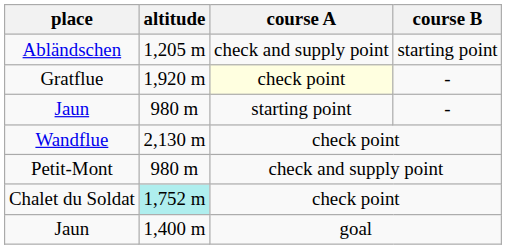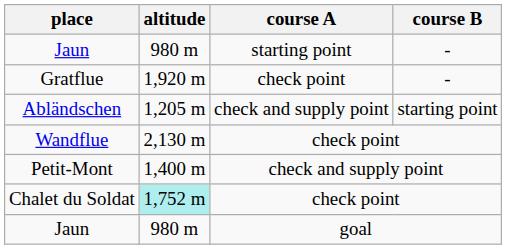 <table class="wikitable">
 <tr align="center">
 <th>place</th>
 <th>altitude</th>
 <th>course A</th>
 <th>course B</th>
 </tr>
 <tr align="center">
+<td><a href='#'>Jaun</a></td>
+<td>980 m</td>
+<td>starting point</td>
+<td>-</td>
+</tr>
+<tr align="center">
+<td>Gratflue</td>
+<td>1,920 m</td>
+<td>check point</td>
+<td>-</td>
+</tr>
+<tr align="center">
 <td><a href='#'>Abländschen</a></td>
 <td>1,205 m</td>
 <td>check and supply point</td>
 <td>starting point</td>
-</tr>
-<tr align="center">
-<td>Gratflue</td>
-<td>1,920 m</td>
-<td style="background: lightyellow;">check point</td>
-<td>-</td>
-</tr>
-<tr align="center">
-<td><a href='#'>Jaun</a></td>
-<td>980 m</td>
-<td>starting point</td>
-<td>-</td>
 </tr>
 <tr align="center">
 <td><a href='#'>Wandflue</a></td>
 <td>2,130 m</td>
 <td colspan=2>check point</td>
 </tr>
 <tr align="center">
 <td>Petit-Mont</td>
-<td>980 m</td>
+<td>1,400 m</td>
 <td colspan=2>check and supply point</td>
 </tr>
 <tr align="center">
 <td>Chalet du Soldat</td>
 <td style="background: paleturquoise;">1,752 m</td>
 <td colspan=2>check point</td>
 </tr>
 <tr align="center">
 <td>Jaun</td>
-<td>1,400 m</td>
+<td>980 m</td>
 <td colspan=2>goal</td>
 </tr>
 </table>
